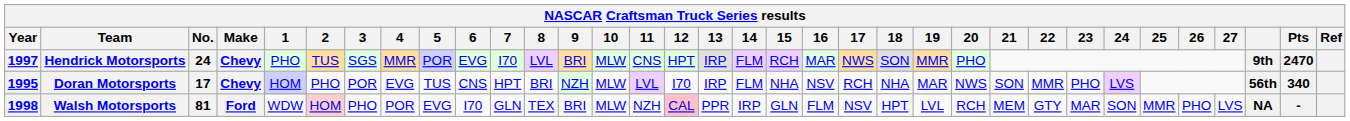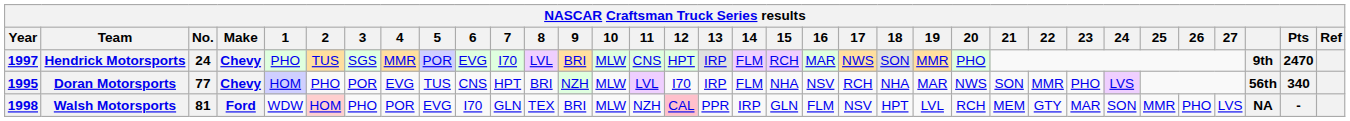 <table class="wikitable" style="text-align:center; font-size:75%">
 <tr>
 <th colspan=45><a href='#'>NASCAR</a> <a href='#'>Craftsman Truck Series</a> results</th>
 </tr>
 <tr>
 <th>Year</th>
 <th>Team</th>
 <th>No.</th>
 <th>Make</th>
 <th>1</th>
 <th>2</th>
 <th>3</th>
 <th>4</th>
 <th>5</th>
 <th>6</th>
 <th>7</th>
 <th>8</th>
 <th>9</th>
 <th>10</th>
 <th>11</th>
 <th>12</th>
 <th>13</th>
 <th>14</th>
 <th>15</th>
 <th>16</th>
 <th>17</th>
 <th>18</th>
 <th>19</th>
 <th>20</th>
 <th>21</th>
 <th>22</th>
 <th>23</th>
 <th>24</th>
 <th>25</th>
 <th>26</th>
 <th>27</th>
 <th></th>
 <th>Pts</th>
 <th>Ref</th>
 </tr>
 <tr>
 <th><a href='#'>1997</a></th>
 <th><a href='#'>Hendrick Motorsports</a></th>
 <th>24</th>
 <th><a href='#'>Chevy</a></th>
 <td style="background:#DFFFDF;"><a href='#'>PHO</a><br></td>
 <td style="background:#FFDF9F;"><a href='#'>TUS</a><br></td>
 <td style="background:#DFFFDF;"><a href='#'>SGS</a><br></td>
 <td style="background:#FFDF9F;"><a href='#'>MMR</a><br></td>
 <td style="background:#CFCFFF;"><a href='#'>POR</a><br></td>
 <td style="background:#DFFFDF;"><a href='#'>EVG</a><br></td>
 <td style="background:#DFFFDF;"><a href='#'>I70</a><br></td>
 <td style="background:#EFCFFF;"><a href='#'>LVL</a><br></td>
 <td style="background:#FFDF9F;"><a href='#'>BRI</a><br></td>
 <td style="background:#DFFFDF;"><a href='#'>MLW</a><br></td>
 <td style="background:#DFFFDF;"><a href='#'>CNS</a><br></td>
 <td style="background:#DFFFDF;"><a href='#'>HPT</a><br></td>
 <td style="background:#DFDFDF;"><a href='#'>IRP</a><br></td>
 <td style="background:#EFCFFF;"><a href='#'>FLM</a><br></td>
 <td style="background:#EFCFFF;"><a href='#'>RCH</a><br></td>
 <td style="background:#DFFFDF;"><a href='#'>MAR</a><br></td>
 <td style="background:#FFDF9F;"><a href='#'>NWS</a><br></td>
 <td style="background:#DFDFDF;"><a href='#'>SON</a><br></td>
 <td style="background:#FFDF9F;"><a href='#'>MMR</a><br></td>
 <td style="background:#DFFFDF;"><a href='#'>PHO</a><br></td>
 <td colspan=7></td>
 <th>9th</th>
 <th>2470</th>
 <th></th>
 </tr>
 <tr>
 <th><a href='#'>1995</a></th>
 <th><a href='#'>Doran Motorsports</a></th>
-<th>17</th>
+<th>77</th>
 <th><a href='#'>Chevy</a></th>
 <td style="background:#CFCFFF;"><a href='#'>HOM</a><br></td>
 <td><a href='#'>PHO</a></td>
 <td><a href='#'>POR</a></td>
 <td><a href='#'>EVG</a></td>
 <td><a href='#'>TUS</a></td>
 <td><a href='#'>CNS</a></td>
 <td><a href='#'>HPT</a></td>
 <td><a href='#'>BRI</a></td>
 <td style="background:#DFFFDF;"><a href='#'>NZH</a><br></td>
 <td><a href='#'>MLW</a></td>
 <td style="background:#EFCFFF;"><a href='#'>LVL</a><br></td>
 <td><a href='#'>I70</a></td>
 <td><a href='#'>IRP</a></td>
 <td><a href='#'>FLM</a></td>
 <td><a href='#'>NHA</a></td>
 <td><a href='#'>NSV</a></td>
 <td><a href='#'>RCH</a></td>
 <td><a href='#'>NHA</a></td>
 <td><a href='#'>MAR</a></td>
 <td><a href='#'>NWS</a></td>
 <td><a href='#'>SON</a></td>
 <td><a href='#'>MMR</a></td>
 <td><a href='#'>PHO</a></td>
 <td style="background:#EFCFFF;"><a href='#'>LVS</a><br></td>
 <td colspan=3></td>
 <th>56th</th>
 <th>340</th>
 <th></th>
 </tr>
 <tr>
 <th><a href='#'>1998</a></th>
 <th><a href='#'>Walsh Motorsports</a></th>
 <th>81</th>
 <th><a href='#'>Ford</a></th>
 <td><a href='#'>WDW</a></td>
 <td style="background:#FFCFCF;"><a href='#'>HOM</a><br></td>
 <td><a href='#'>PHO</a></td>
 <td><a href='#'>POR</a></td>
 <td><a href='#'>EVG</a></td>
 <td><a href='#'>I70</a></td>
 <td><a href='#'>GLN</a></td>
 <td><a href='#'>TEX</a></td>
 <td><a href='#'>BRI</a></td>
 <td><a href='#'>MLW</a></td>
 <td><a href='#'>NZH</a></td>
 <td style="background: pink;"><a href='#'>CAL</a></td>
 <td><a href='#'>PPR</a></td>
 <td><a href='#'>IRP</a></td>
 <td><a href='#'>GLN</a></td>
 <td><a href='#'>FLM</a></td>
 <td><a href='#'>NSV</a></td>
 <td><a href='#'>HPT</a></td>
 <td><a href='#'>LVL</a></td>
 <td><a href='#'>RCH</a></td>
 <td><a href='#'>MEM</a></td>
 <td><a href='#'>GTY</a></td>
 <td><a href='#'>MAR</a></td>
 <td><a href='#'>SON</a></td>
 <td><a href='#'>MMR</a></td>
 <td><a href='#'>PHO</a></td>
 <td><a href='#'>LVS</a></td>
 <th>NA</th>
 <th>-</th>
 <th></th>
 </tr>
 </table>
